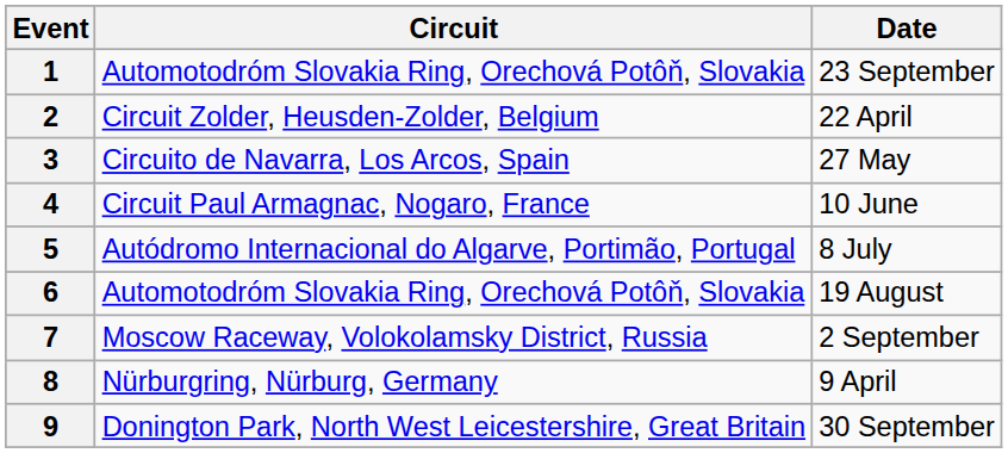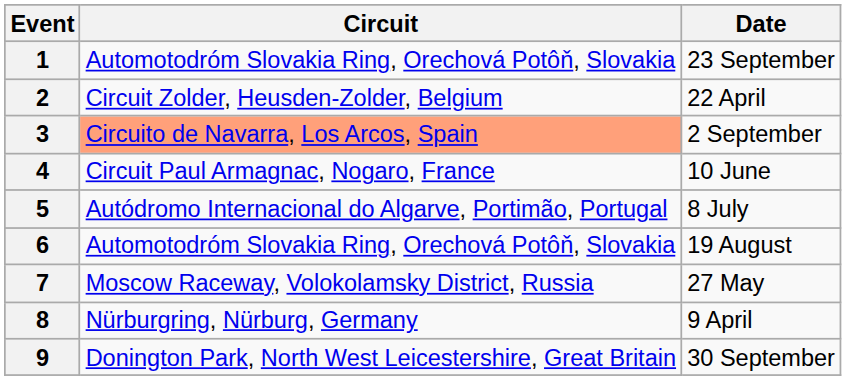 <table class="wikitable" style="font-size: 85%;">
 <tr>
 <th>Event</th>
 <th>Circuit</th>
 <th>Date</th>
 </tr>
 <tr>
 <th>1</th>
 <td> <a href='#'>Automotodróm Slovakia Ring</a>, <a href='#'>Orechová Potôň</a>, <a href='#'>Slovakia</a></td>
 <td>23 September</td>
 </tr>
 <tr>
 <th>2</th>
 <td> <a href='#'>Circuit Zolder</a>, <a href='#'>Heusden-Zolder</a>, <a href='#'>Belgium</a></td>
 <td>22 April</td>
 </tr>
 <tr>
 <th>3</th>
-<td> <a href='#'>Circuito de Navarra</a>, <a href='#'>Los Arcos</a>, <a href='#'>Spain</a></td>
-<td>27 May</td>
+<td style="background: lightsalmon;"> <a href='#'>Circuito de Navarra</a>, <a href='#'>Los Arcos</a>, <a href='#'>Spain</a></td>
+<td>2 September</td>
 </tr>
 <tr>
 <th>4</th>
 <td> <a href='#'>Circuit Paul Armagnac</a>, <a href='#'>Nogaro</a>, <a href='#'>France</a></td>
 <td>10 June</td>
 </tr>
 <tr>
 <th>5</th>
 <td> <a href='#'>Autódromo Internacional do Algarve</a>, <a href='#'>Portimão</a>, <a href='#'>Portugal</a></td>
 <td>8 July</td>
 </tr>
 <tr>
 <th>6</th>
 <td> <a href='#'>Automotodróm Slovakia Ring</a>, <a href='#'>Orechová Potôň</a>, <a href='#'>Slovakia</a></td>
 <td>19 August</td>
 </tr>
 <tr>
 <th>7</th>
 <td> <a href='#'>Moscow Raceway</a>, <a href='#'>Volokolamsky District</a>, <a href='#'>Russia</a></td>
-<td>2 September</td>
+<td>27 May</td>
 </tr>
 <tr>
 <th>8</th>
 <td> <a href='#'>Nürburgring</a>, <a href='#'>Nürburg</a>, <a href='#'>Germany</a></td>
 <td>9 April</td>
 </tr>
 <tr>
 <th>9</th>
 <td> <a href='#'>Donington Park</a>, <a href='#'>North West Leicestershire</a>, <a href='#'>Great Britain</a></td>
 <td>30 September</td>
 </tr>
 </table>
